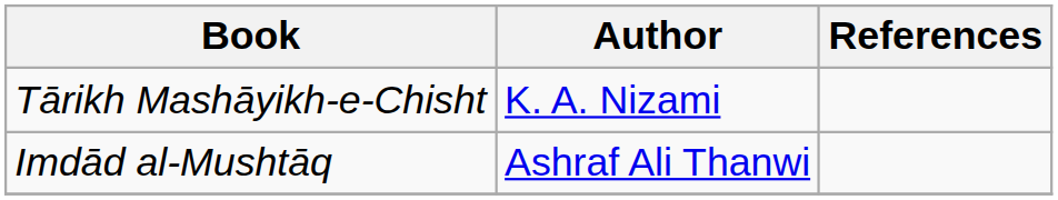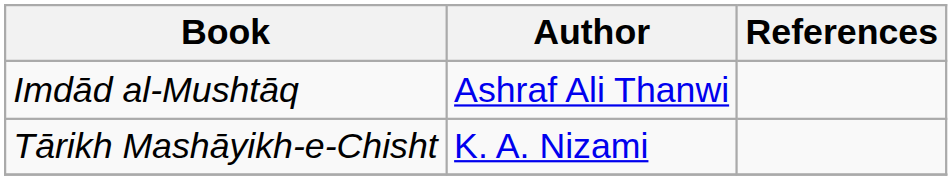 <table class="wikitable sortable">
 <tr>
 <th>Book</th>
 <th>Author</th>
 <th>References</th>
 </tr>
 <tr>
+<td><em>Imdād al-Mushtāq</em></td>
+<td><a href='#'>Ashraf Ali Thanwi</a></td>
+<td></td>
+</tr>
+<tr>
 <td><em>Tārikh Mashāyikh-e-Chisht</em></td>
 <td><a href='#'>K. A. Nizami</a></td>
 <td></td>
 </tr>
 <tr>
-<td><em>Imdād al-Mushtāq</em></td>
-<td><a href='#'>Ashraf Ali Thanwi</a></td>
-<td></td>
-</tr>
-<tr>
 </tr>
 </table>
